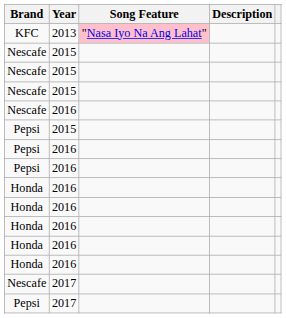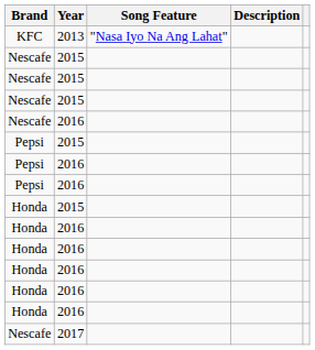 <table class="wikitable sortable plainrowheaders" style="text-align:center;">
 <tr>
 <th>Brand</th>
 <th>Year</th>
 <th>Song Feature</th>
 <th>Description</th>
 <th></th>
 </tr>
 <tr>
 <td>KFC</td>
 <td>2013</td>
-<td style="background: pink;">"<a href='#'>Nasa Iyo Na Ang Lahat</a>"</td>
+<td>"<a href='#'>Nasa Iyo Na Ang Lahat</a>"</td>
 <td></td>
 <td></td>
 </tr>
 <tr>
 <td>Nescafe</td>
 <td>2015</td>
 <td></td>
 <td></td>
 <td></td>
 </tr>
 <tr>
 <td>Nescafe</td>
 <td>2015</td>
 <td></td>
 <td></td>
 <td></td>
 </tr>
 <tr>
 <td>Nescafe</td>
 <td>2015</td>
 <td></td>
 <td></td>
 <td></td>
 </tr>
 <tr>
 <td>Nescafe</td>
 <td>2016</td>
 <td></td>
 <td></td>
 <td></td>
 </tr>
 <tr>
 <td>Pepsi</td>
 <td>2015</td>
 <td></td>
 <td></td>
 <td></td>
 </tr>
 <tr>
 <td>Pepsi</td>
 <td>2016</td>
 <td></td>
 <td></td>
 <td></td>
 </tr>
 <tr>
 <td>Pepsi</td>
 <td>2016</td>
 <td></td>
 <td></td>
 <td></td>
 </tr>
 <tr>
 <td>Honda</td>
+<td>2015</td>
+<td></td>
+<td></td>
+<td></td>
+</tr>
+<tr>
+<td>Honda</td>
 <td>2016</td>
 <td></td>
 <td></td>
 <td></td>
 </tr>
 <tr>
 <td>Honda</td>
 <td>2016</td>
 <td></td>
 <td></td>
 <td></td>
 </tr>
 <tr>
 <td>Honda</td>
 <td>2016</td>
 <td></td>
 <td></td>
 <td></td>
 </tr>
 <tr>
 <td>Honda</td>
 <td>2016</td>
 <td></td>
 <td></td>
 <td></td>
 </tr>
 <tr>
 <td>Honda</td>
 <td>2016</td>
 <td></td>
 <td></td>
 <td></td>
 </tr>
 <tr>
 <td>Nescafe</td>
 <td>2017</td>
 <td></td>
 <td></td>
 <td></td>
 </tr>
-<tr>
-<td>Pepsi</td>
-<td>2017</td>
-<td></td>
-<td></td>
-<td></td>
-</tr>
 </table>
